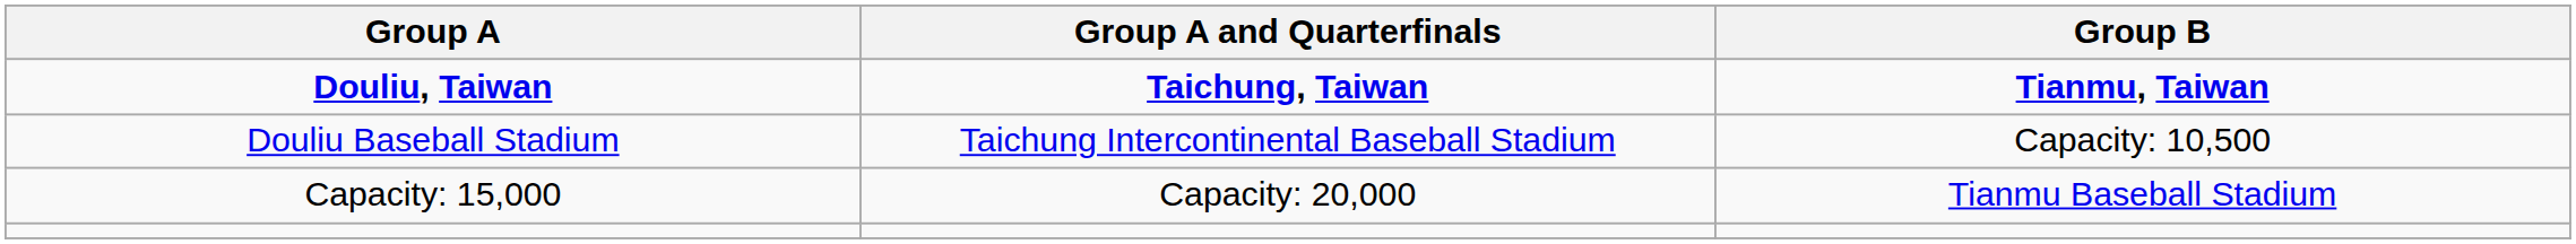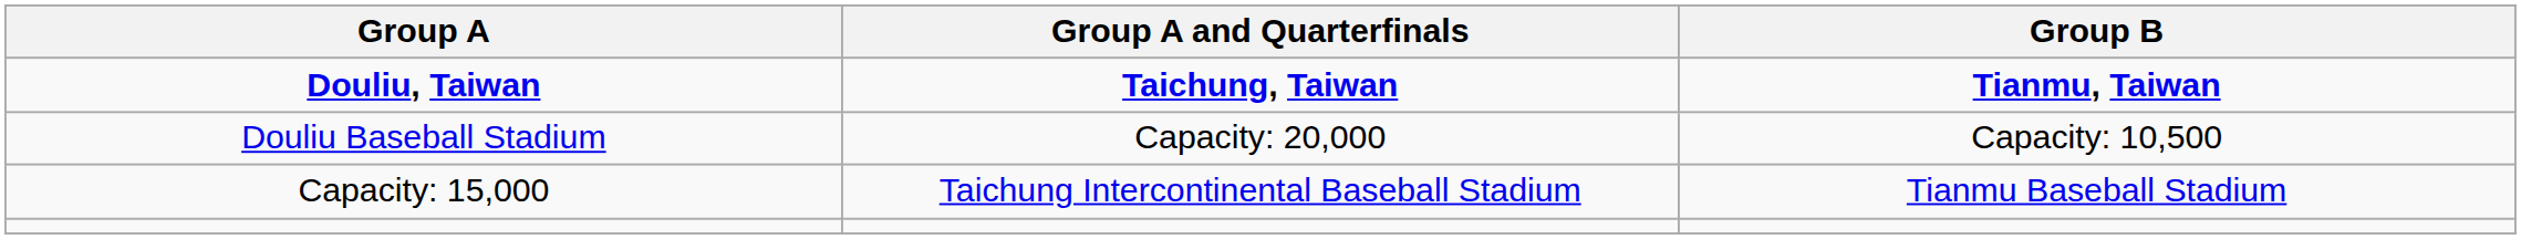 <table class=wikitable style=text-align:center width=95%>
 <tr>
 <th width=33%>Group A</th>
 <th width=33%>Group A and Quarterfinals</th>
 <th width=33%>Group B</th>
 </tr>
 <tr>
 <td> <strong><a href='#'>Douliu</a>, <a href='#'>Taiwan</a></strong></td>
 <td> <strong><a href='#'>Taichung</a>, <a href='#'>Taiwan</a></strong></td>
 <td> <strong><a href='#'>Tianmu</a>, <a href='#'>Taiwan</a></strong></td>
 </tr>
 <tr>
 <td><a href='#'>Douliu Baseball Stadium</a></td>
-<td><a href='#'>Taichung Intercontinental Baseball Stadium</a></td>
+<td>Capacity: 20,000</td>
 <td>Capacity: 10,500</td>
 </tr>
 <tr>
 <td>Capacity: 15,000</td>
-<td>Capacity: 20,000</td>
+<td><a href='#'>Taichung Intercontinental Baseball Stadium</a></td>
 <td><a href='#'>Tianmu Baseball Stadium</a></td>
 </tr>
 <tr>
 <td></td>
 <td></td>
 <td></td>
 </tr>
 </table>
